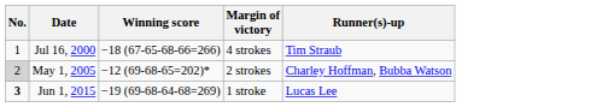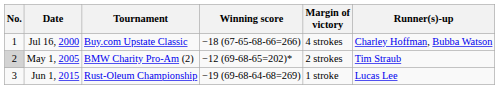 <table class="wikitable" style="font-size:95%;">
 <tr>
 <th>No.</th>
 <th>Date</th>
+<th>Tournament</th>
 <th>Winning score</th>
 <th>Margin of<br>victory</th>
 <th>Runner(s)-up</th>
 </tr>
 <tr>
 <td align=center>1</td>
 <td align=right>Jul 16, <a href='#'>2000</a></td>
+<td><a href='#'>Buy.com Upstate Classic</a></td>
 <td>−18 (67-65-68-66=266)</td>
 <td>4 strokes</td>
-<td> <a href='#'>Tim Straub</a></td>
+<td> <a href='#'>Charley Hoffman</a>,  <a href='#'>Bubba Watson</a></td>
 </tr>
 <tr>
 <td align=center style="background: lightgrey;">2</td>
 <td align=right>May 1, <a href='#'>2005</a></td>
+<td><a href='#'>BMW Charity Pro-Am</a> (2)</td>
 <td>−12 (69-68-65=202)*</td>
 <td>2 strokes</td>
-<td> <a href='#'>Charley Hoffman</a>,  <a href='#'>Bubba Watson</a></td>
+<td> <a href='#'>Tim Straub</a></td>
 </tr>
 <tr>
-<td align=center><strong>3</strong></td>
+<td align=center>3</td>
 <td align=right>Jun 1, <a href='#'>2015</a></td>
+<td><a href='#'>Rust-Oleum Championship</a></td>
 <td>−19 (69-68-64-68=269)</td>
 <td>1 stroke</td>
 <td> <a href='#'>Lucas Lee</a></td>
 </tr>
 </table>
